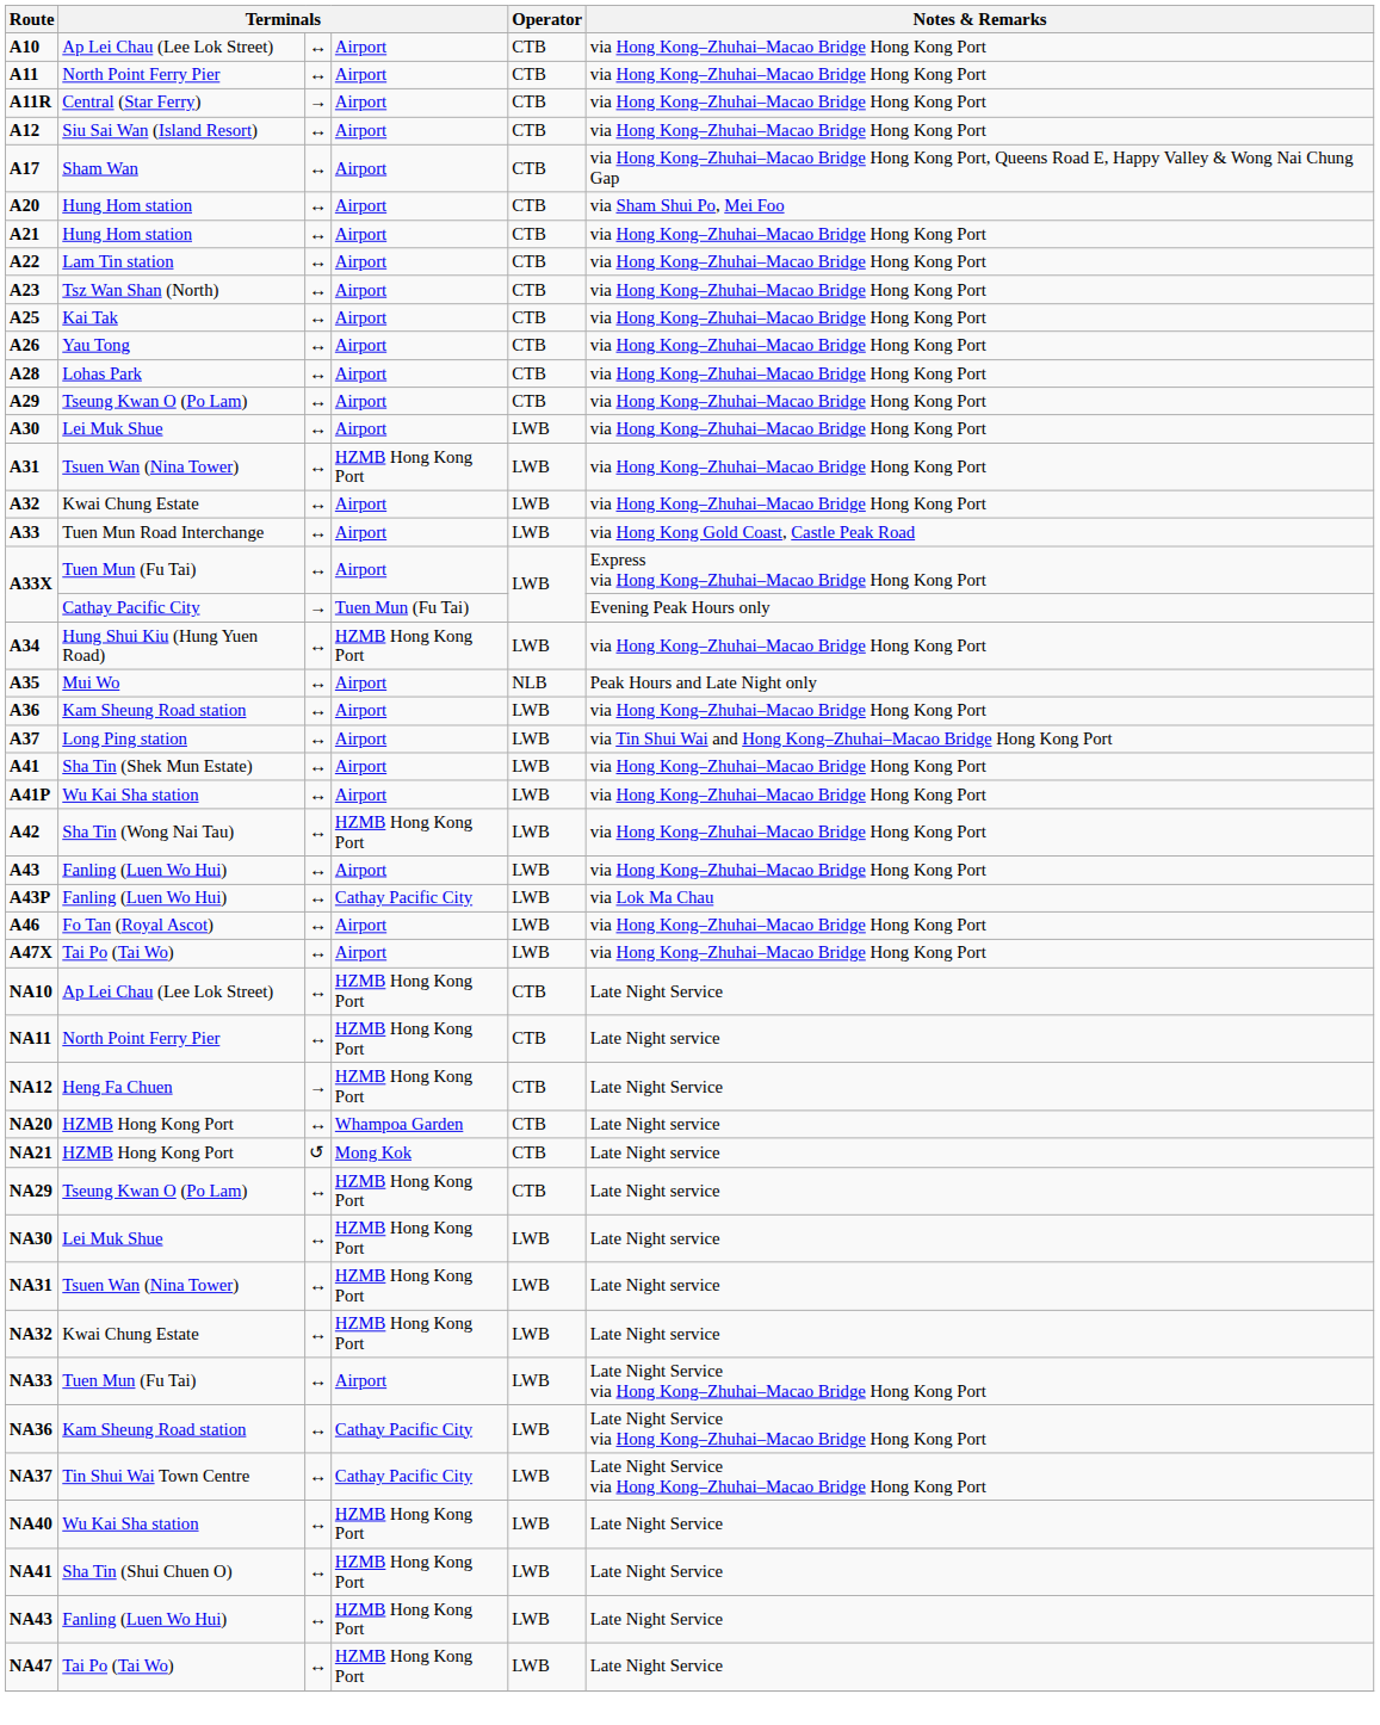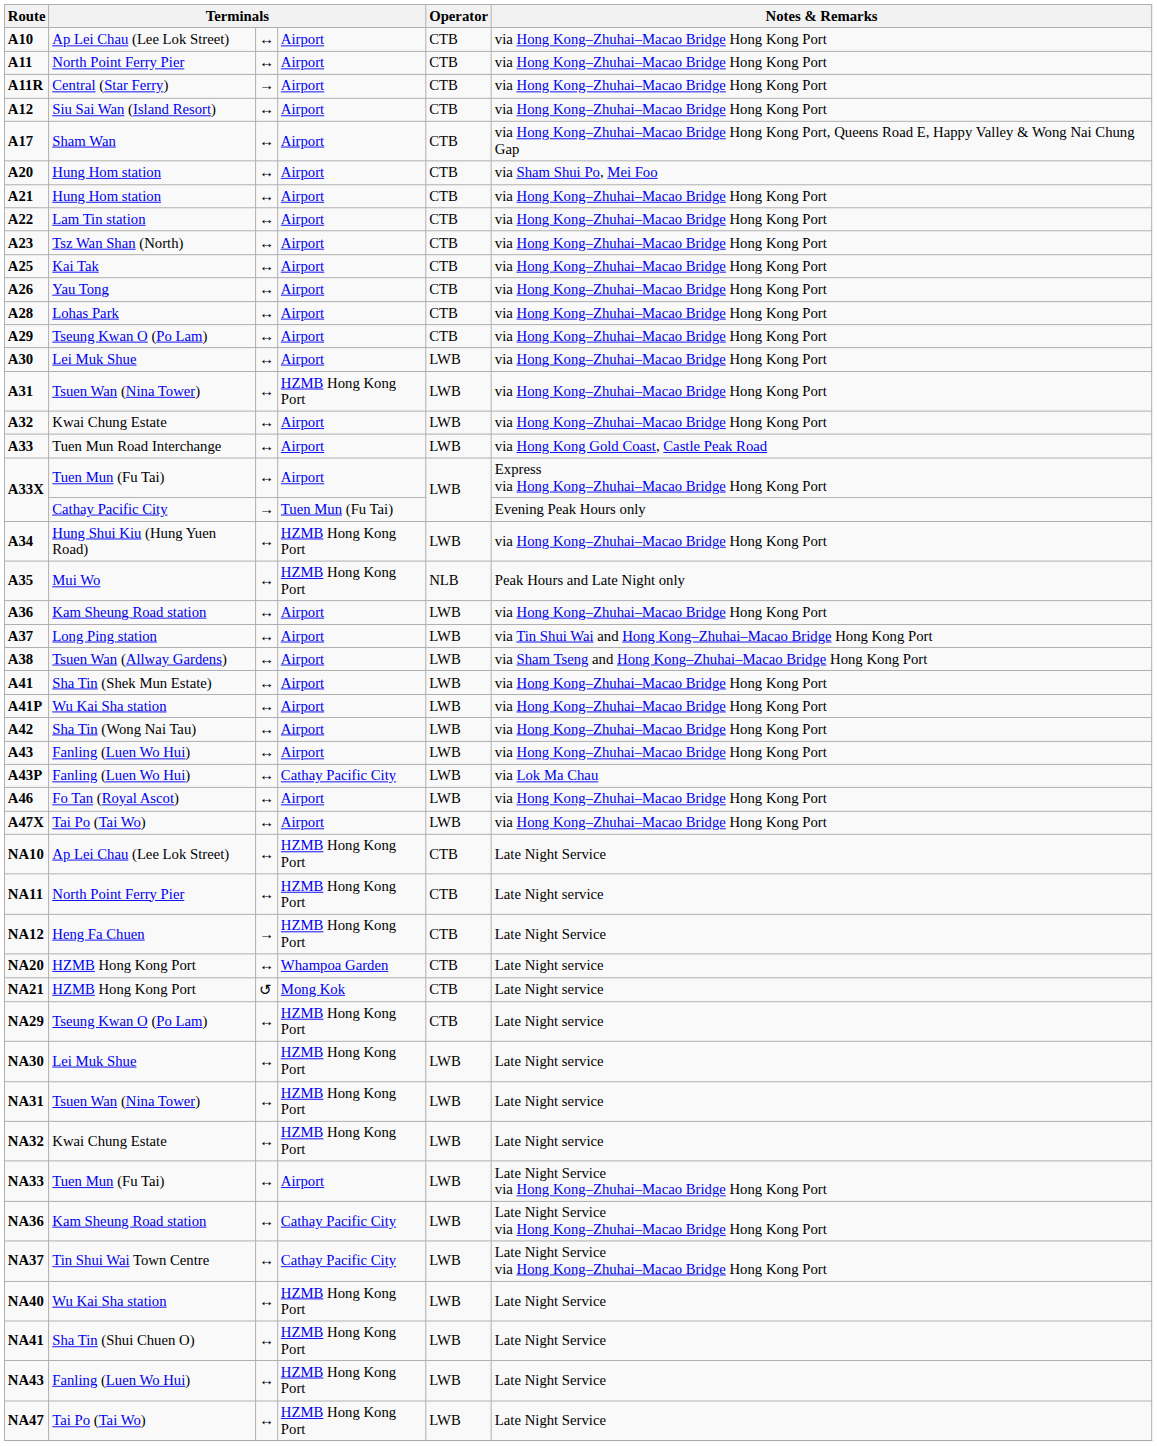 <table class="wikitable">
 <tr>
 <th>Route</th>
 <th colspan=3>Terminals</th>
 <th>Operator</th>
 <th>Notes & Remarks</th>
 </tr>
 <tr>
 <td><strong>A10</strong></td>
 <td><a href='#'>Ap Lei Chau</a> (Lee Lok Street)</td>
 <td>↔</td>
 <td><a href='#'>Airport</a></td>
 <td>CTB</td>
 <td>via <a href='#'>Hong Kong–Zhuhai–Macao Bridge</a> Hong Kong Port</td>
 </tr>
 <tr>
 <td><strong>A11</strong></td>
 <td><a href='#'>North Point Ferry Pier</a></td>
 <td>↔</td>
 <td><a href='#'>Airport</a></td>
 <td>CTB</td>
 <td>via <a href='#'>Hong Kong–Zhuhai–Macao Bridge</a> Hong Kong Port</td>
 </tr>
 <tr>
 <td><strong>A11R</strong></td>
 <td><a href='#'>Central</a> (<a href='#'>Star Ferry</a>)</td>
 <td>→</td>
 <td><a href='#'>Airport</a></td>
 <td>CTB</td>
 <td>via <a href='#'>Hong Kong–Zhuhai–Macao Bridge</a> Hong Kong Port</td>
 </tr>
 <tr>
 <td><strong>A12</strong></td>
 <td><a href='#'>Siu Sai Wan</a> (<a href='#'>Island Resort</a>)</td>
 <td>↔</td>
 <td><a href='#'>Airport</a></td>
 <td>CTB</td>
 <td>via <a href='#'>Hong Kong–Zhuhai–Macao Bridge</a> Hong Kong Port</td>
 </tr>
 <tr>
 <td><strong>A17</strong></td>
 <td><a href='#'>Sham Wan</a></td>
 <td>↔</td>
 <td><a href='#'>Airport</a></td>
 <td>CTB</td>
 <td>via <a href='#'>Hong Kong–Zhuhai–Macao Bridge</a> Hong Kong Port, Queens Road E, Happy Valley & Wong Nai Chung Gap</td>
 </tr>
 <tr>
 <td><strong>A20</strong></td>
 <td><a href='#'>Hung Hom station</a></td>
 <td>↔</td>
 <td><a href='#'>Airport</a></td>
 <td>CTB</td>
 <td>via <a href='#'>Sham Shui Po</a>, <a href='#'>Mei Foo</a></td>
 </tr>
 <tr>
 <td><strong>A21</strong></td>
 <td><a href='#'>Hung Hom station</a></td>
 <td>↔</td>
 <td><a href='#'>Airport</a></td>
 <td>CTB</td>
 <td>via <a href='#'>Hong Kong–Zhuhai–Macao Bridge</a> Hong Kong Port</td>
 </tr>
 <tr>
 <td><strong>A22</strong></td>
 <td><a href='#'>Lam Tin station</a></td>
 <td>↔</td>
 <td><a href='#'>Airport</a></td>
 <td>CTB</td>
 <td>via <a href='#'>Hong Kong–Zhuhai–Macao Bridge</a> Hong Kong Port</td>
 </tr>
 <tr>
 <td><strong>A23</strong></td>
 <td><a href='#'>Tsz Wan Shan</a> (North)</td>
 <td>↔</td>
 <td><a href='#'>Airport</a></td>
 <td>CTB</td>
 <td>via <a href='#'>Hong Kong–Zhuhai–Macao Bridge</a> Hong Kong Port</td>
 </tr>
 <tr>
 <td><strong>A25</strong></td>
 <td><a href='#'>Kai Tak</a></td>
 <td>↔</td>
 <td><a href='#'>Airport</a></td>
 <td>CTB</td>
 <td>via <a href='#'>Hong Kong–Zhuhai–Macao Bridge</a> Hong Kong Port</td>
 </tr>
 <tr>
 <td><strong>A26</strong></td>
 <td><a href='#'>Yau Tong</a></td>
 <td>↔</td>
 <td><a href='#'>Airport</a></td>
 <td>CTB</td>
 <td>via <a href='#'>Hong Kong–Zhuhai–Macao Bridge</a> Hong Kong Port</td>
 </tr>
 <tr>
 <td><strong>A28</strong></td>
 <td><a href='#'>Lohas Park</a></td>
 <td>↔</td>
 <td><a href='#'>Airport</a></td>
 <td>CTB</td>
 <td>via <a href='#'>Hong Kong–Zhuhai–Macao Bridge</a> Hong Kong Port</td>
 </tr>
 <tr>
 <td><strong>A29</strong></td>
 <td><a href='#'>Tseung Kwan O</a> (<a href='#'>Po Lam</a>)</td>
 <td>↔</td>
 <td><a href='#'>Airport</a></td>
 <td>CTB</td>
 <td>via <a href='#'>Hong Kong–Zhuhai–Macao Bridge</a> Hong Kong Port</td>
 </tr>
 <tr>
 <td><strong>A30</strong></td>
 <td><a href='#'>Lei Muk Shue</a></td>
 <td>↔</td>
 <td><a href='#'>Airport</a></td>
 <td>LWB</td>
 <td>via <a href='#'>Hong Kong–Zhuhai–Macao Bridge</a> Hong Kong Port</td>
 </tr>
 <tr>
 <td><strong>A31</strong></td>
 <td><a href='#'>Tsuen Wan</a> (<a href='#'>Nina Tower</a>)</td>
 <td>↔</td>
 <td><a href='#'>HZMB</a> Hong Kong Port</td>
 <td>LWB</td>
 <td>via <a href='#'>Hong Kong–Zhuhai–Macao Bridge</a> Hong Kong Port</td>
 </tr>
 <tr>
 <td><strong>A32</strong></td>
 <td>Kwai Chung Estate</td>
 <td>↔</td>
 <td><a href='#'>Airport</a></td>
 <td>LWB</td>
 <td>via <a href='#'>Hong Kong–Zhuhai–Macao Bridge</a> Hong Kong Port</td>
 </tr>
 <tr>
 <td><strong>A33</strong></td>
 <td>Tuen Mun Road Interchange</td>
 <td>↔</td>
 <td><a href='#'>Airport</a></td>
 <td>LWB</td>
 <td>via <a href='#'>Hong Kong Gold Coast</a>, <a href='#'>Castle Peak Road</a></td>
 </tr>
 <tr>
 <td rowspan="2"><strong>A33X</strong></td>
 <td><a href='#'>Tuen Mun</a> (Fu Tai)</td>
 <td>↔</td>
 <td><a href='#'>Airport</a></td>
 <td rowspan="2">LWB</td>
 <td>Express<br>via <a href='#'>Hong Kong–Zhuhai–Macao Bridge</a> Hong Kong Port</td>
 </tr>
 <tr>
 <td><a href='#'>Cathay Pacific City</a></td>
 <td>→</td>
 <td><a href='#'>Tuen Mun</a> (Fu Tai)</td>
 <td>Evening Peak Hours only</td>
 </tr>
 <tr>
 <td><strong>A34</strong></td>
 <td><a href='#'>Hung Shui Kiu</a> (Hung Yuen Road)</td>
 <td>↔</td>
 <td><a href='#'>HZMB</a> Hong Kong Port</td>
 <td>LWB</td>
 <td>via <a href='#'>Hong Kong–Zhuhai–Macao Bridge</a> Hong Kong Port</td>
 </tr>
 <tr>
 <td><strong>A35</strong></td>
 <td><a href='#'>Mui Wo</a></td>
 <td>↔</td>
-<td><a href='#'>Airport</a></td>
+<td><a href='#'>HZMB</a> Hong Kong Port</td>
 <td>NLB</td>
 <td>Peak Hours and Late Night only</td>
 </tr>
 <tr>
 <td><strong>A36</strong></td>
 <td><a href='#'>Kam Sheung Road station</a></td>
 <td>↔</td>
 <td><a href='#'>Airport</a></td>
 <td>LWB</td>
 <td>via <a href='#'>Hong Kong–Zhuhai–Macao Bridge</a> Hong Kong Port</td>
 </tr>
 <tr>
 <td><strong>A37</strong></td>
 <td><a href='#'>Long Ping station</a></td>
 <td>↔</td>
 <td><a href='#'>Airport</a></td>
 <td>LWB</td>
 <td>via <a href='#'>Tin Shui Wai</a> and <a href='#'>Hong Kong–Zhuhai–Macao Bridge</a> Hong Kong Port</td>
+</tr>
+<tr>
+<td><strong>A38</strong></td>
+<td><a href='#'>Tsuen Wan</a> (<a href='#'>Allway Gardens</a>)</td>
+<td>↔</td>
+<td><a href='#'>Airport</a></td>
+<td>LWB</td>
+<td>via <a href='#'>Sham Tseng</a> and <a href='#'>Hong Kong–Zhuhai–Macao Bridge</a> Hong Kong Port</td>
 </tr>
 <tr>
 <td><strong>A41</strong></td>
 <td><a href='#'>Sha Tin</a> (Shek Mun Estate)</td>
 <td>↔</td>
 <td><a href='#'>Airport</a></td>
 <td>LWB</td>
 <td>via <a href='#'>Hong Kong–Zhuhai–Macao Bridge</a> Hong Kong Port</td>
 </tr>
 <tr>
 <td><strong>A41P</strong></td>
 <td><a href='#'>Wu Kai Sha station</a></td>
 <td>↔</td>
 <td><a href='#'>Airport</a></td>
 <td>LWB</td>
 <td>via <a href='#'>Hong Kong–Zhuhai–Macao Bridge</a> Hong Kong Port</td>
 </tr>
 <tr>
 <td><strong>A42</strong></td>
 <td><a href='#'>Sha Tin</a> (Wong Nai Tau)</td>
 <td>↔</td>
-<td><a href='#'>HZMB</a> Hong Kong Port</td>
+<td><a href='#'>Airport</a></td>
 <td>LWB</td>
 <td>via <a href='#'>Hong Kong–Zhuhai–Macao Bridge</a> Hong Kong Port</td>
 </tr>
 <tr>
 <td><strong>A43</strong></td>
 <td><a href='#'>Fanling</a> (<a href='#'>Luen Wo Hui</a>)</td>
 <td>↔</td>
 <td><a href='#'>Airport</a></td>
 <td>LWB</td>
 <td>via <a href='#'>Hong Kong–Zhuhai–Macao Bridge</a> Hong Kong Port</td>
 </tr>
 <tr>
 <td><strong>A43P</strong></td>
 <td><a href='#'>Fanling</a> (<a href='#'>Luen Wo Hui</a>)</td>
 <td>↔</td>
 <td><a href='#'>Cathay Pacific City</a></td>
 <td>LWB</td>
 <td>via <a href='#'>Lok Ma Chau</a></td>
 </tr>
 <tr>
 <td><strong>A46</strong></td>
 <td><a href='#'>Fo Tan</a> (<a href='#'>Royal Ascot</a>)</td>
 <td>↔</td>
 <td><a href='#'>Airport</a></td>
 <td>LWB</td>
 <td>via <a href='#'>Hong Kong–Zhuhai–Macao Bridge</a> Hong Kong Port</td>
 </tr>
 <tr>
 <td><strong>A47X</strong></td>
 <td><a href='#'>Tai Po</a> (<a href='#'>Tai Wo</a>)</td>
 <td>↔</td>
 <td><a href='#'>Airport</a></td>
 <td>LWB</td>
 <td>via <a href='#'>Hong Kong–Zhuhai–Macao Bridge</a> Hong Kong Port</td>
 </tr>
 <tr>
 <td><strong>NA10</strong></td>
 <td><a href='#'>Ap Lei Chau</a> (Lee Lok Street)</td>
 <td>↔</td>
 <td><a href='#'>HZMB</a> Hong Kong Port</td>
 <td>CTB</td>
 <td>Late Night Service</td>
 </tr>
 <tr>
 <td><strong>NA11</strong></td>
 <td><a href='#'>North Point Ferry Pier</a></td>
 <td>↔</td>
 <td><a href='#'>HZMB</a> Hong Kong Port</td>
 <td>CTB</td>
 <td>Late Night service</td>
 </tr>
 <tr>
 <td><strong>NA12</strong></td>
 <td><a href='#'>Heng Fa Chuen</a></td>
 <td>→</td>
 <td><a href='#'>HZMB</a> Hong Kong Port</td>
 <td>CTB</td>
 <td>Late Night Service</td>
 </tr>
 <tr>
 <td><strong>NA20</strong></td>
 <td><a href='#'>HZMB</a> Hong Kong Port</td>
 <td>↔</td>
 <td><a href='#'>Whampoa Garden</a></td>
 <td>CTB</td>
 <td>Late Night service</td>
 </tr>
 <tr>
 <td><strong>NA21</strong></td>
 <td><a href='#'>HZMB</a> Hong Kong Port</td>
 <td>↺</td>
 <td><a href='#'>Mong Kok</a></td>
 <td>CTB</td>
 <td>Late Night service</td>
 </tr>
 <tr>
 <td><strong>NA29</strong></td>
 <td><a href='#'>Tseung Kwan O</a> (<a href='#'>Po Lam</a>)</td>
 <td>↔</td>
 <td><a href='#'>HZMB</a> Hong Kong Port</td>
 <td>CTB</td>
 <td>Late Night service</td>
 </tr>
 <tr>
 <td><strong>NA30</strong></td>
 <td><a href='#'>Lei Muk Shue</a></td>
 <td>↔</td>
 <td><a href='#'>HZMB</a> Hong Kong Port</td>
 <td>LWB</td>
 <td>Late Night service</td>
 </tr>
 <tr>
 <td><strong>NA31</strong></td>
 <td><a href='#'>Tsuen Wan</a> (<a href='#'>Nina Tower</a>)</td>
 <td>↔</td>
 <td><a href='#'>HZMB</a> Hong Kong Port</td>
 <td>LWB</td>
 <td>Late Night service</td>
 </tr>
 <tr>
 <td><strong>NA32</strong></td>
 <td>Kwai Chung Estate</td>
 <td>↔</td>
 <td><a href='#'>HZMB</a> Hong Kong Port</td>
 <td>LWB</td>
 <td>Late Night service</td>
 </tr>
 <tr>
 <td><strong>NA33</strong></td>
 <td><a href='#'>Tuen Mun</a> (Fu Tai)</td>
 <td>↔</td>
 <td><a href='#'>Airport</a></td>
 <td>LWB</td>
 <td>Late Night Service<br>via <a href='#'>Hong Kong–Zhuhai–Macao Bridge</a> Hong Kong Port</td>
 </tr>
 <tr>
 <td><strong>NA36</strong></td>
 <td><a href='#'>Kam Sheung Road station</a></td>
 <td>↔</td>
 <td><a href='#'>Cathay Pacific City</a></td>
 <td>LWB</td>
 <td>Late Night Service<br>via <a href='#'>Hong Kong–Zhuhai–Macao Bridge</a> Hong Kong Port</td>
 </tr>
 <tr>
 <td><strong>NA37</strong></td>
 <td><a href='#'>Tin Shui Wai</a> Town Centre</td>
 <td>↔</td>
 <td><a href='#'>Cathay Pacific City</a></td>
 <td>LWB</td>
 <td>Late Night Service<br>via <a href='#'>Hong Kong–Zhuhai–Macao Bridge</a> Hong Kong Port</td>
 </tr>
 <tr>
 <td><strong>NA40</strong></td>
 <td><a href='#'>Wu Kai Sha station</a></td>
 <td>↔</td>
 <td><a href='#'>HZMB</a> Hong Kong Port</td>
 <td>LWB</td>
 <td>Late Night Service</td>
 </tr>
 <tr>
 <td><strong>NA41</strong></td>
 <td><a href='#'>Sha Tin</a> (Shui Chuen O)</td>
 <td>↔</td>
 <td><a href='#'>HZMB</a> Hong Kong Port</td>
 <td>LWB</td>
 <td>Late Night Service</td>
 </tr>
 <tr>
 <td><strong>NA43</strong></td>
 <td><a href='#'>Fanling</a> (<a href='#'>Luen Wo Hui</a>)</td>
 <td>↔</td>
 <td><a href='#'>HZMB</a> Hong Kong Port</td>
 <td>LWB</td>
 <td>Late Night Service</td>
 </tr>
 <tr>
 <td><strong>NA47</strong></td>
 <td><a href='#'>Tai Po</a> (<a href='#'>Tai Wo</a>)</td>
 <td>↔</td>
 <td><a href='#'>HZMB</a> Hong Kong Port</td>
 <td>LWB</td>
 <td>Late Night Service</td>
 </tr>
 <tr>
 </tr>
 </table>
